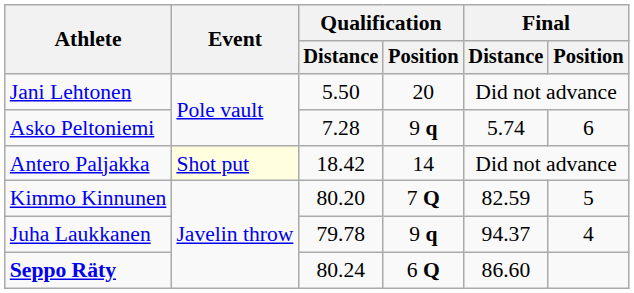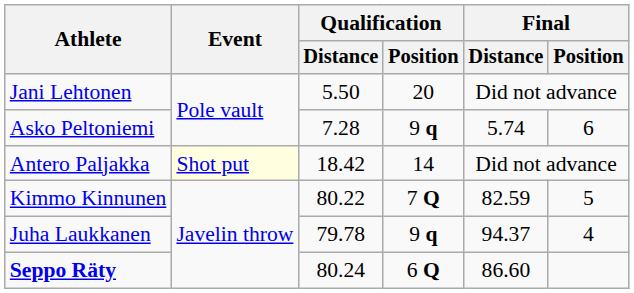 <table class="wikitable" style="font-size:90%">
 <tr>
 <th rowspan="2">Athlete</th>
 <th rowspan="2">Event</th>
 <th colspan="2">Qualification</th>
 <th colspan="2">Final</th>
 </tr>
 <tr style="font-size:95%">
 <th>Distance</th>
 <th>Position</th>
 <th>Distance</th>
 <th>Position</th>
 </tr>
 <tr align=center>
 <td align=left><a href='#'>Jani Lehtonen</a></td>
 <td align=left rowspan=2><a href='#'>Pole vault</a></td>
 <td>5.50</td>
 <td>20</td>
 <td colspan=2>Did not advance</td>
 </tr>
 <tr align=center>
 <td align=left><a href='#'>Asko Peltoniemi</a></td>
 <td>7.28</td>
 <td>9 <strong>q</strong></td>
 <td>5.74</td>
 <td>6</td>
 </tr>
 <tr align=center>
 <td align=left><a href='#'>Antero Paljakka</a></td>
 <td align=left style="background: lightyellow;"><a href='#'>Shot put</a></td>
 <td>18.42</td>
 <td>14</td>
 <td colspan=2>Did not advance</td>
 </tr>
 <tr align=center>
 <td align=left><a href='#'>Kimmo Kinnunen</a></td>
 <td align=left rowspan=3><a href='#'>Javelin throw</a></td>
-<td>80.20</td>
+<td>80.22</td>
 <td>7 <strong>Q</strong></td>
 <td>82.59</td>
 <td>5</td>
 </tr>
 <tr align=center>
 <td align=left><a href='#'>Juha Laukkanen</a></td>
 <td>79.78</td>
 <td>9 <strong>q</strong></td>
 <td>94.37</td>
 <td>4</td>
 </tr>
 <tr align=center>
 <td align=left><strong><a href='#'>Seppo Räty</a></strong></td>
 <td>80.24</td>
 <td>6 <strong>Q</strong></td>
 <td>86.60</td>
 <td></td>
 </tr>
 </table>
